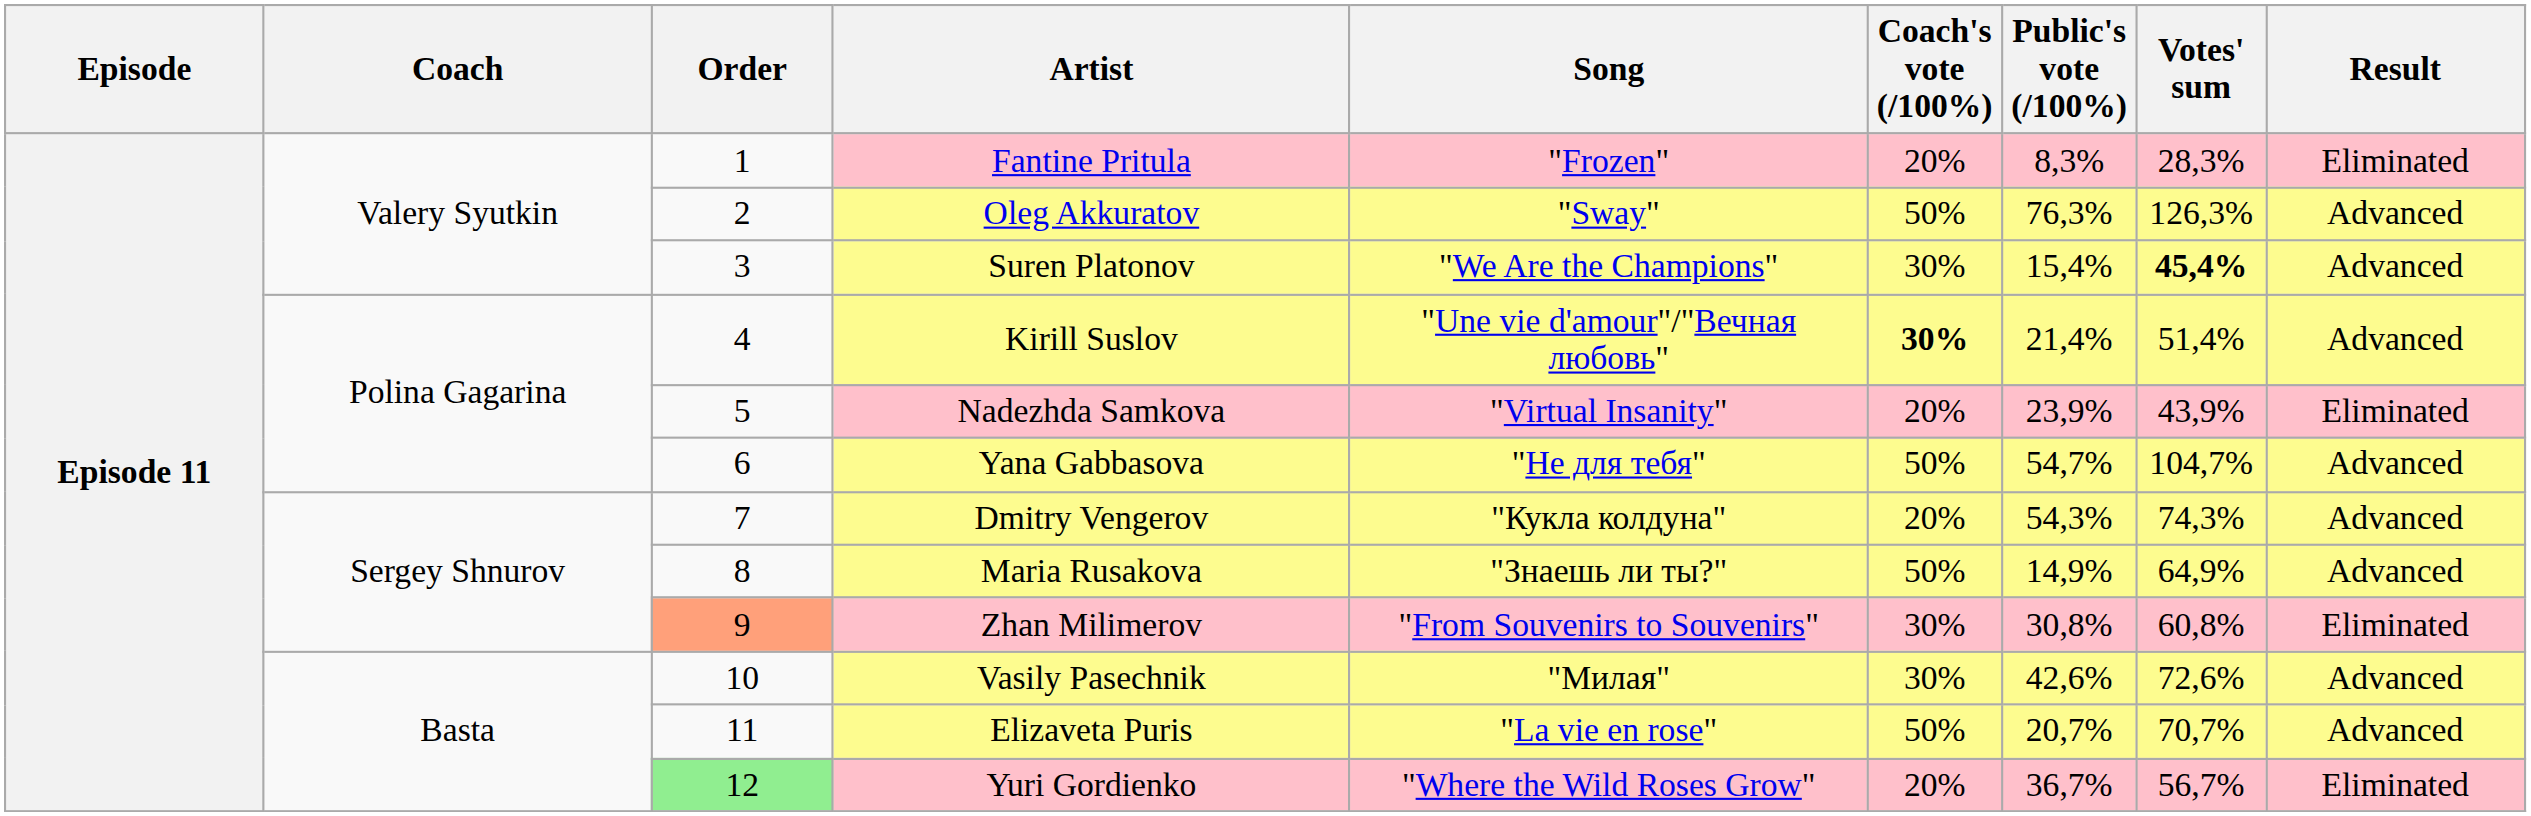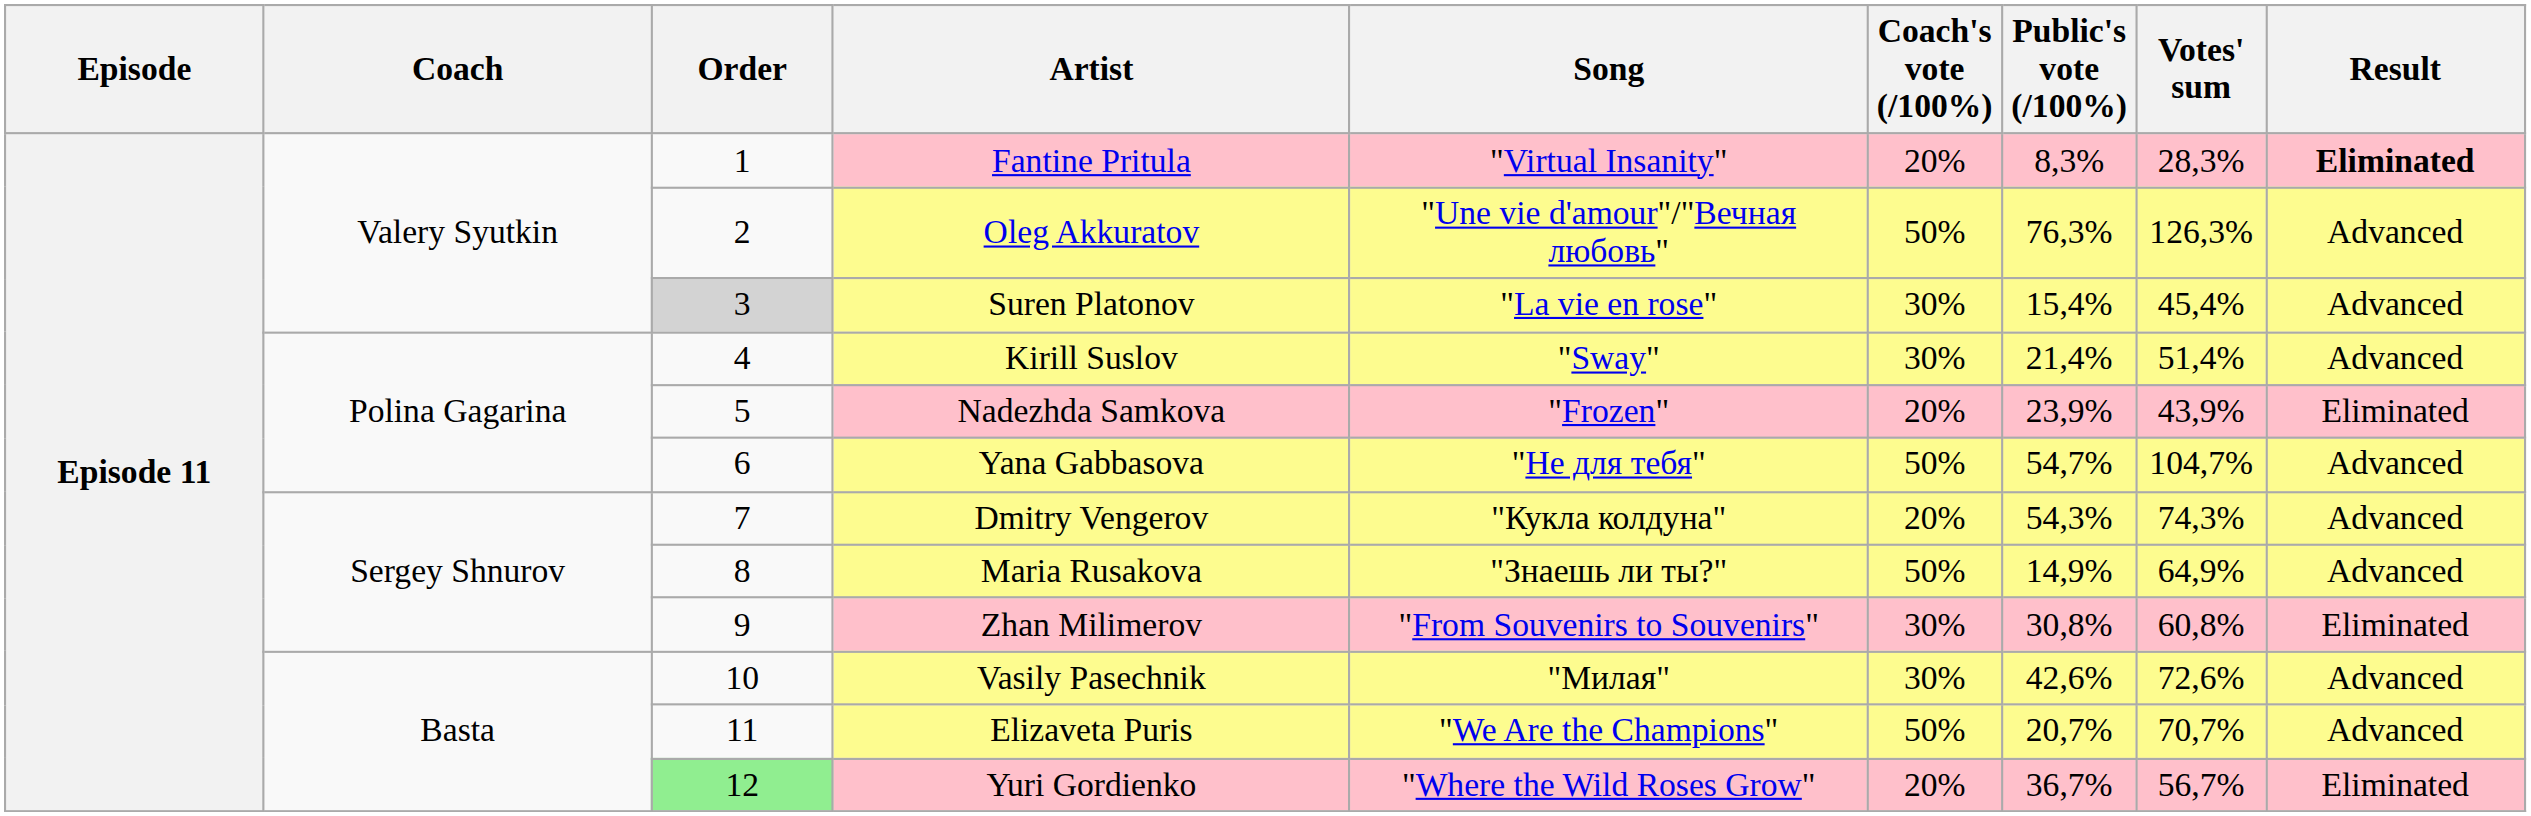 <table class="wikitable" style="text-align:center; width:95%;">
 <tr>
 <th style="width:10%;">Episode</th>
 <th style="width:15%;">Coach</th>
 <th style="width:7%;">Order</th>
 <th style="width:20%;">Artist</th>
 <th style="width:20%;">Song</th>
 <th style="width:5%;">Coach's vote (/100%)</th>
 <th style="width:5%;">Public's vote (/100%)</th>
 <th style="width:5%;">Votes' sum</th>
 <th style="width:10%;">Result</th>
 </tr>
 <tr>
 <th rowspan=12>Episode 11<br><small></small></th>
 <td rowspan=3>Valery Syutkin</td>
 <td>1</td>
 <td style="background:pink;"><a href='#'>Fantine Pritula</a></td>
-<td style="background:pink;">"<a href='#'>Frozen</a>"</td>
+<td style="background:pink;">"<a href='#'>Virtual Insanity</a>"</td>
 <td style="background:pink;">20%</td>
 <td style="background:pink;">8,3%</td>
 <td style="background:pink;">28,3%</td>
-<td style="background:pink;">Eliminated</td>
+<td style="background:pink;"><strong>Eliminated</strong></td>
 </tr>
 <tr>
 <td>2</td>
 <td style="background:#fdfc8f;"><a href='#'>Oleg Akkuratov</a></td>
-<td style="background:#fdfc8f;">"<a href='#'>Sway</a>"</td>
+<td style="background:#fdfc8f;">"<a href='#'>Une vie d'amour</a>"/"<a href='#'>Вечная любовь</a>"</td>
 <td style="background:#fdfc8f;">50%</td>
 <td style="background:#fdfc8f;">76,3%</td>
 <td style="background:#fdfc8f;">126,3%</td>
 <td style="background:#fdfc8f;">Advanced</td>
 </tr>
 <tr>
-<td>3</td>
+<td style="background: lightgrey;">3</td>
 <td style="background:#fdfc8f;">Suren Platonov</td>
-<td style="background:#fdfc8f;">"<a href='#'>We Are the Champions</a>"</td>
+<td style="background:#fdfc8f;">"<a href='#'>La vie en rose</a>"</td>
 <td style="background:#fdfc8f;">30%</td>
 <td style="background:#fdfc8f;">15,4%</td>
-<td style="background:#fdfc8f;"><strong>45,4%</strong></td>
+<td style="background:#fdfc8f;">45,4%</td>
 <td style="background:#fdfc8f;">Advanced</td>
 </tr>
 <tr>
 <td rowspan=3>Polina Gagarina</td>
 <td>4</td>
 <td style="background:#fdfc8f;">Kirill Suslov</td>
-<td style="background:#fdfc8f;">"<a href='#'>Une vie d'amour</a>"/"<a href='#'>Вечная любовь</a>"</td>
-<td style="background:#fdfc8f;"><strong>30%</strong></td>
+<td style="background:#fdfc8f;">"<a href='#'>Sway</a>"</td>
+<td style="background:#fdfc8f;">30%</td>
 <td style="background:#fdfc8f;">21,4%</td>
 <td style="background:#fdfc8f;">51,4%</td>
 <td style="background:#fdfc8f;">Advanced</td>
 </tr>
 <tr>
 <td>5</td>
 <td style="background:pink;">Nadezhda Samkova</td>
-<td style="background:pink;">"<a href='#'>Virtual Insanity</a>"</td>
+<td style="background:pink;">"<a href='#'>Frozen</a>"</td>
 <td style="background:pink;">20%</td>
 <td style="background:pink;">23,9%</td>
 <td style="background:pink;">43,9%</td>
 <td style="background:pink;">Eliminated</td>
 </tr>
 <tr>
 <td>6</td>
 <td style="background:#fdfc8f;">Yana Gabbasova</td>
 <td style="background:#fdfc8f;">"<a href='#'>Не для тебя</a>"</td>
 <td style="background:#fdfc8f;">50%</td>
 <td style="background:#fdfc8f;">54,7%</td>
 <td style="background:#fdfc8f;">104,7%</td>
 <td style="background:#fdfc8f;">Advanced</td>
 </tr>
 <tr>
 <td rowspan=3>Sergey Shnurov</td>
 <td>7</td>
 <td style="background:#fdfc8f;">Dmitry Vengerov</td>
 <td style="background:#fdfc8f;">"Кукла колдуна"</td>
 <td style="background:#fdfc8f;">20%</td>
 <td style="background:#fdfc8f;">54,3%</td>
 <td style="background:#fdfc8f;">74,3%</td>
 <td style="background:#fdfc8f;">Advanced</td>
 </tr>
 <tr>
 <td>8</td>
 <td style="background:#fdfc8f;">Maria Rusakova</td>
 <td style="background:#fdfc8f;">"Знаешь ли ты?"</td>
 <td style="background:#fdfc8f;">50%</td>
 <td style="background:#fdfc8f;">14,9%</td>
 <td style="background:#fdfc8f;">64,9%</td>
 <td style="background:#fdfc8f;">Advanced</td>
 </tr>
 <tr>
-<td style="background: lightsalmon;">9</td>
+<td>9</td>
 <td style="background:pink;">Zhan Milimerov</td>
 <td style="background:pink;">"<a href='#'>From Souvenirs to Souvenirs</a>"</td>
 <td style="background:pink;">30%</td>
 <td style="background:pink;">30,8%</td>
 <td style="background:pink;">60,8%</td>
 <td style="background:pink;">Eliminated</td>
 </tr>
 <tr>
 <td rowspan=3>Basta</td>
 <td>10</td>
 <td style="background:#fdfc8f;">Vasily Pasechnik</td>
 <td style="background:#fdfc8f;">"Милая"</td>
 <td style="background:#fdfc8f;">30%</td>
 <td style="background:#fdfc8f;">42,6%</td>
 <td style="background:#fdfc8f;">72,6%</td>
 <td style="background:#fdfc8f;">Advanced</td>
 </tr>
 <tr>
 <td>11</td>
 <td style="background:#fdfc8f;">Elizaveta Puris</td>
-<td style="background:#fdfc8f;">"<a href='#'>La vie en rose</a>"</td>
+<td style="background:#fdfc8f;">"<a href='#'>We Are the Champions</a>"</td>
 <td style="background:#fdfc8f;">50%</td>
 <td style="background:#fdfc8f;">20,7%</td>
 <td style="background:#fdfc8f;">70,7%</td>
 <td style="background:#fdfc8f;">Advanced</td>
 </tr>
 <tr>
 <td style="background: lightgreen;">12</td>
 <td style="background:pink;">Yuri Gordienko</td>
 <td style="background:pink;">"<a href='#'>Where the Wild Roses Grow</a>"</td>
 <td style="background:pink;">20%</td>
 <td style="background:pink;">36,7%</td>
 <td style="background:pink;">56,7%</td>
 <td style="background:pink;">Eliminated</td>
 </tr>
 <tr>
 </tr>
 </table>
